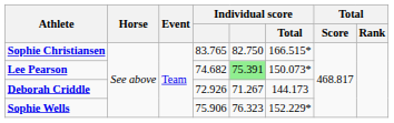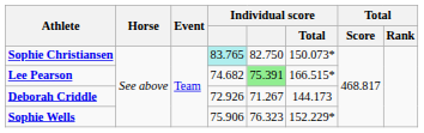 <table class=wikitable style="font-size:90%">
 <tr>
 <th rowspan="2">Athlete</th>
 <th rowspan="2">Horse</th>
 <th rowspan="2">Event</th>
 <th colspan="3">Individual score</th>
 <th colspan="2">Total</th>
 </tr>
 <tr>
 <th></th>
 <th></th>
 <th>Total</th>
 <th>Score</th>
 <th>Rank</th>
 </tr>
 <tr>
 <td><strong><a href='#'>Sophie Christiansen</a></strong></td>
 <td rowspan=4><em>See above</em></td>
 <td rowspan=4><a href='#'>Team</a></td>
-<td align="center">83.765</td>
+<td align="center" style="background: paleturquoise;">83.765</td>
 <td align="center">82.750</td>
-<td align="center">166.515*</td>
+<td align="center">150.073*</td>
 <td align="center" rowspan="4">468.817</td>
 <td align="center" rowspan="4"></td>
 </tr>
 <tr>
 <td><strong><a href='#'>Lee Pearson</a></strong></td>
 <td align="center">74.682</td>
 <td align="center" style="background: lightgreen;">75.391</td>
-<td align="center">150.073*</td>
+<td align="center">166.515*</td>
 </tr>
 <tr>
 <td><strong><a href='#'>Deborah Criddle</a></strong></td>
 <td align="center">72.926</td>
 <td align="center">71.267</td>
 <td align="center">144.173</td>
 </tr>
 <tr>
 <td><strong><a href='#'>Sophie Wells</a></strong></td>
 <td align="center">75.906</td>
 <td align="center">76.323</td>
 <td align="center">152.229*</td>
 </tr>
 </table>
